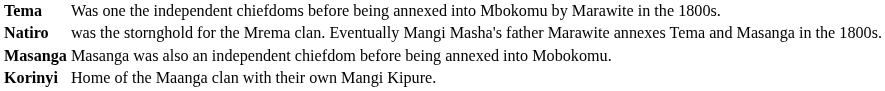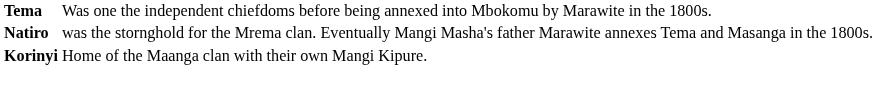 <table border=0>
 <tr>
 <td valign=top><strong>Tema</strong></td>
 <td>Was one the independent chiefdoms before being annexed into Mbokomu by Marawite in the 1800s.</td>
 </tr>
 <tr>
 <td valign=top><strong>Natiro</strong></td>
 <td>was the stornghold for the Mrema clan. Eventually Mangi Masha's father Marawite annexes Tema and Masanga in the 1800s.</td>
 </tr>
 <tr>
-<td valign=top><strong>Masanga</strong></td>
-<td>Masanga was also an independent chiefdom before being annexed into Mobokomu.</td>
-</tr>
-<tr>
 <td valign=top><strong>Korinyi</strong></td>
 <td>Home of the Maanga clan with their own Mangi Kipure.</td>
 </tr>
 </table>
